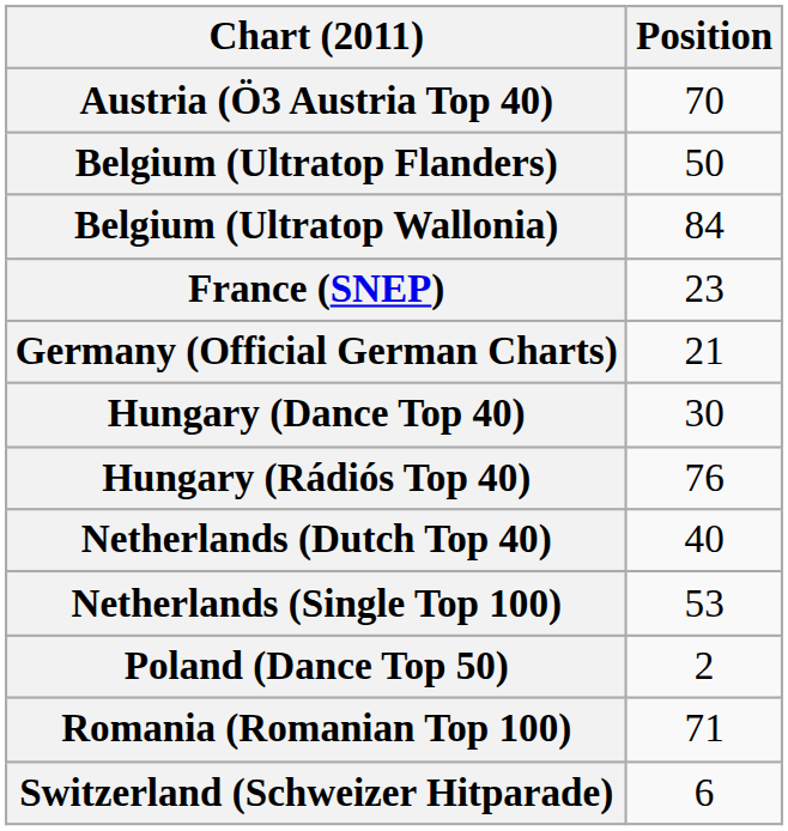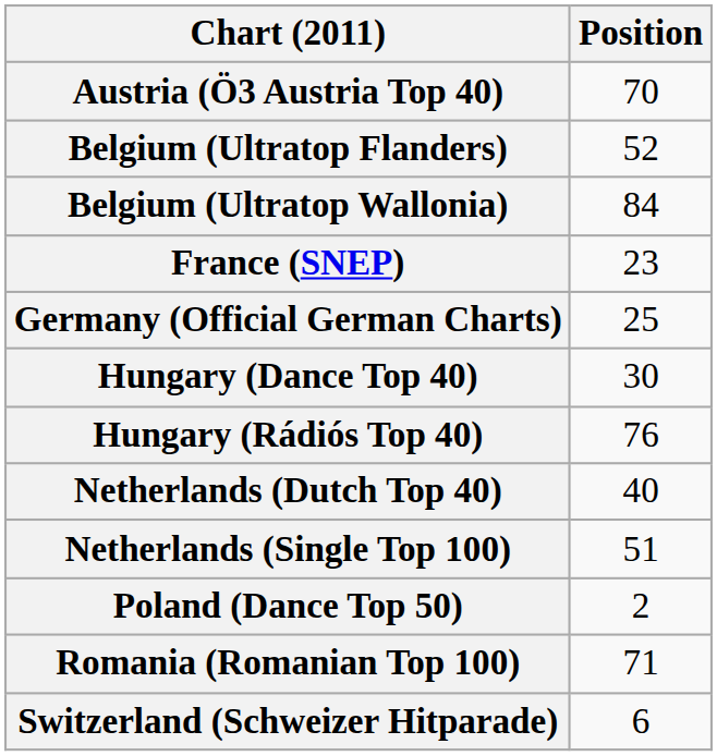 <table class="wikitable plainrowheaders sortable">
 <tr>
 <th scope="col">Chart (2011)</th>
 <th scope="col">Position</th>
 </tr>
 <tr>
 <th scope="row">Austria (Ö3 Austria Top 40)</th>
 <td align="center">70</td>
 </tr>
 <tr>
 <th scope="row">Belgium (Ultratop Flanders)</th>
-<td align="center">50</td>
+<td align="center">52</td>
 </tr>
 <tr>
 <th scope="row">Belgium (Ultratop Wallonia)</th>
 <td align="center">84</td>
 </tr>
 <tr>
 <th scope="row">France (<a href='#'>SNEP</a>)</th>
 <td align="center">23</td>
 </tr>
 <tr>
 <th scope="row">Germany (Official German Charts)</th>
-<td align="center">21</td>
+<td align="center">25</td>
 </tr>
 <tr>
 <th scope="row">Hungary (Dance Top 40)</th>
 <td align="center">30</td>
 </tr>
 <tr>
 <th scope="row">Hungary (Rádiós Top 40)</th>
 <td align="center">76</td>
 </tr>
 <tr>
 <th scope="row">Netherlands (Dutch Top 40)</th>
 <td align="center">40</td>
 </tr>
 <tr>
 <th scope="row">Netherlands (Single Top 100)</th>
-<td align="center">53</td>
+<td align="center">51</td>
 </tr>
 <tr>
 <th scope="row">Poland (Dance Top 50)</th>
 <td style="text-align:center;">2</td>
 </tr>
 <tr>
 <th scope="row">Romania (Romanian Top 100)</th>
 <td align="center">71</td>
 </tr>
 <tr>
 <th scope="row">Switzerland (Schweizer Hitparade)</th>
 <td align="center">6</td>
 </tr>
 </table>
